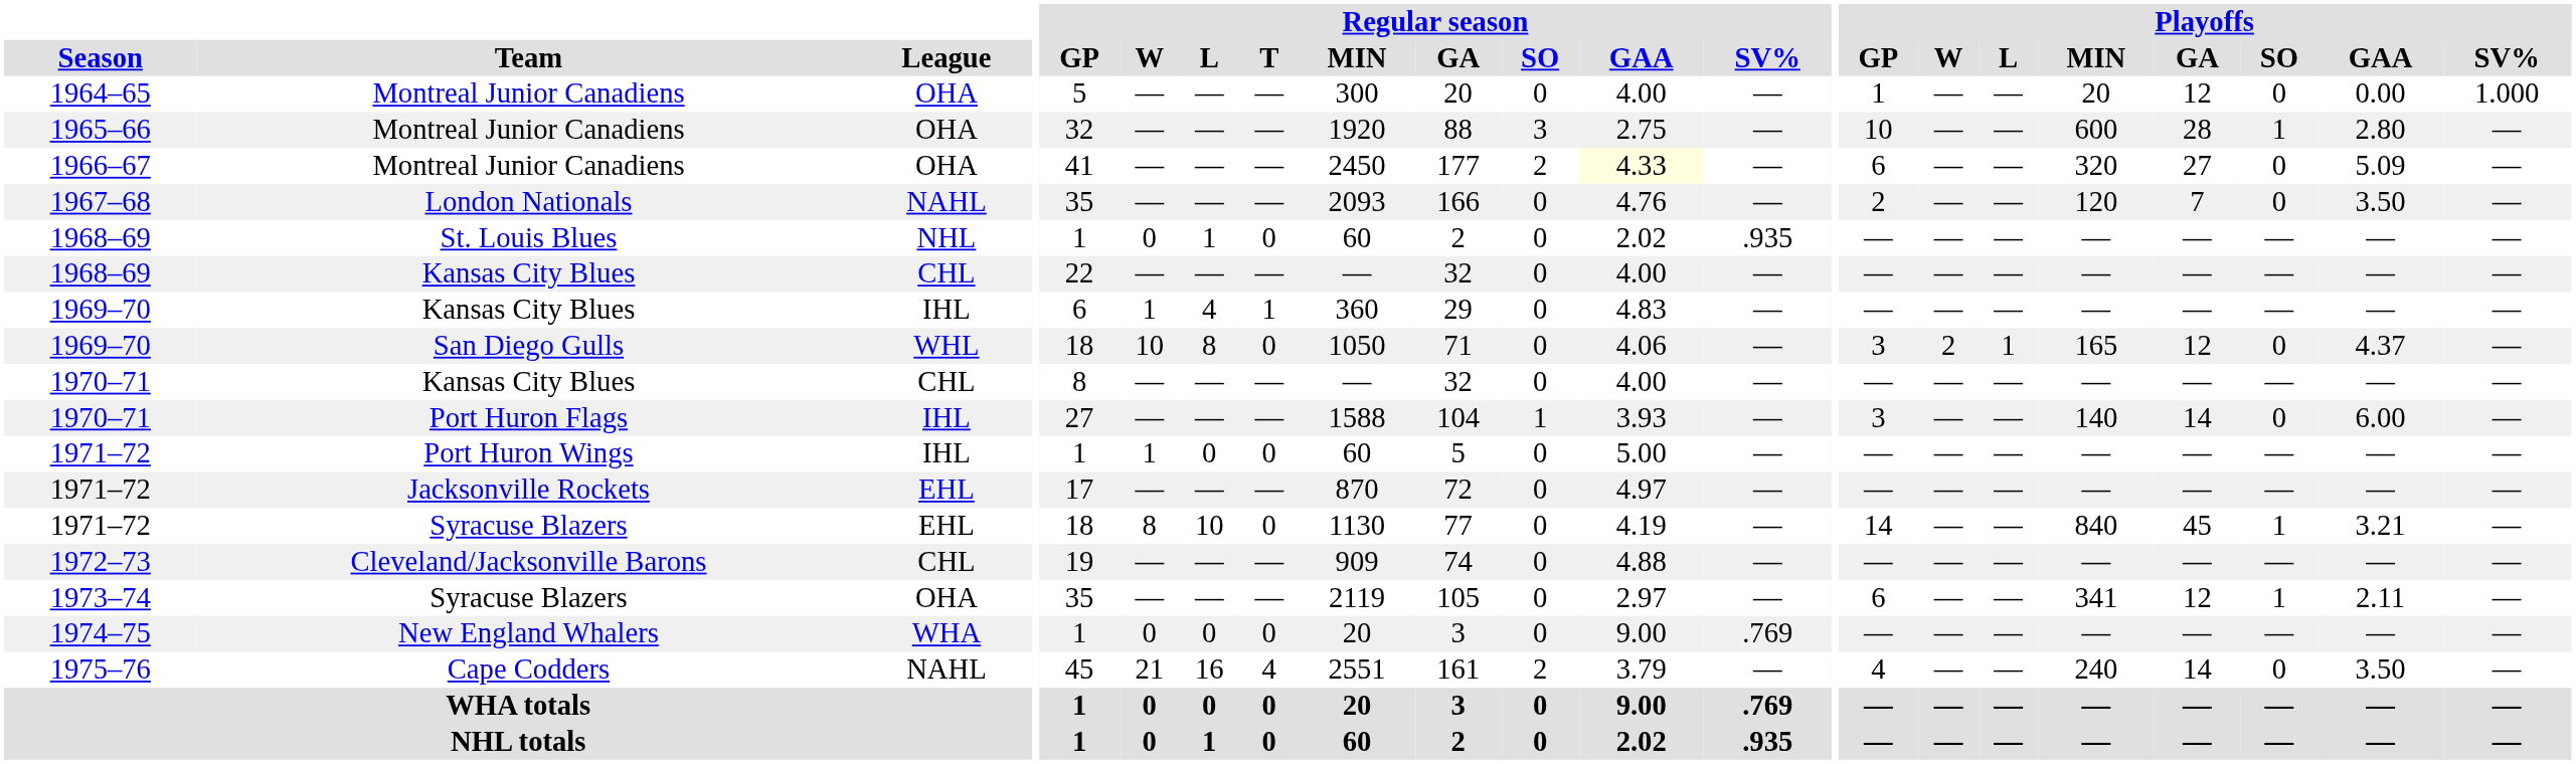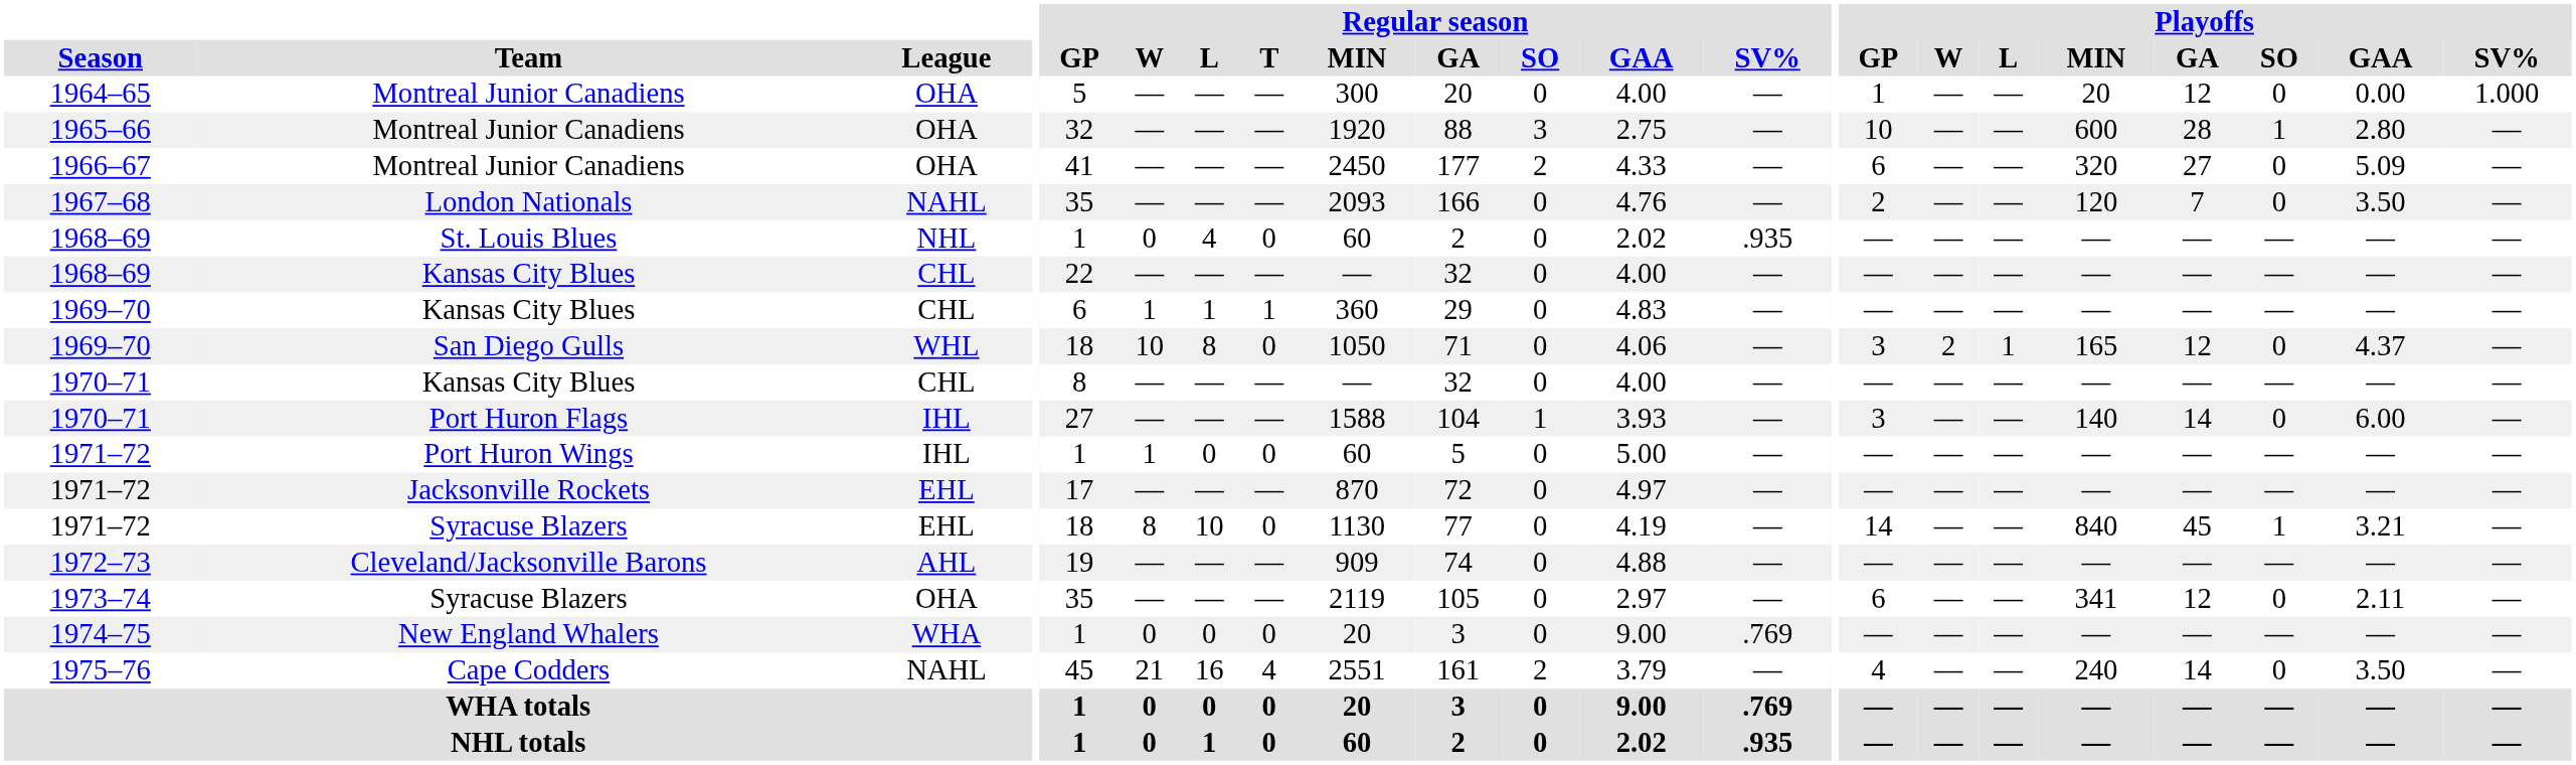 <table border="0" cellpadding="1" cellspacing="0" style="width:90%; text-align:center;">
 <tr bgcolor="#e0e0e0">
 <th colspan="3" bgcolor="#ffffff"></th>
 <th rowspan="99" bgcolor="#ffffff"></th>
 <th colspan="9" bgcolor="#e0e0e0"><a href='#'>Regular season</a></th>
 <th rowspan="99" bgcolor="#ffffff"></th>
 <th colspan="8" bgcolor="#e0e0e0"><a href='#'>Playoffs</a></th>
 </tr>
 <tr bgcolor="#e0e0e0">
 <th><a href='#'>Season</a></th>
 <th>Team</th>
 <th>League</th>
 <th>GP</th>
 <th>W</th>
 <th>L</th>
 <th>T</th>
 <th>MIN</th>
 <th>GA</th>
 <th><a href='#'>SO</a></th>
 <th><a href='#'>GAA</a></th>
 <th><a href='#'>SV%</a></th>
 <th>GP</th>
 <th>W</th>
 <th>L</th>
 <th>MIN</th>
 <th>GA</th>
 <th>SO</th>
 <th>GAA</th>
 <th>SV%</th>
 </tr>
 <tr>
 <td><a href='#'>1964–65</a></td>
 <td><a href='#'>Montreal Junior Canadiens</a></td>
 <td><a href='#'>OHA</a></td>
 <td>5</td>
 <td>—</td>
 <td>—</td>
 <td>—</td>
 <td>300</td>
 <td>20</td>
 <td>0</td>
 <td>4.00</td>
 <td>—</td>
 <td>1</td>
 <td>—</td>
 <td>—</td>
 <td>20</td>
 <td>12</td>
 <td>0</td>
 <td>0.00</td>
 <td>1.000</td>
 </tr>
 <tr bgcolor="#f0f0f0">
 <td><a href='#'>1965–66</a></td>
 <td>Montreal Junior Canadiens</td>
 <td>OHA</td>
 <td>32</td>
 <td>—</td>
 <td>—</td>
 <td>—</td>
 <td>1920</td>
 <td>88</td>
 <td>3</td>
 <td>2.75</td>
 <td>—</td>
 <td>10</td>
 <td>—</td>
 <td>—</td>
 <td>600</td>
 <td>28</td>
 <td>1</td>
 <td>2.80</td>
 <td>—</td>
 </tr>
 <tr>
 <td><a href='#'>1966–67</a></td>
 <td>Montreal Junior Canadiens</td>
 <td>OHA</td>
 <td>41</td>
 <td>—</td>
 <td>—</td>
 <td>—</td>
 <td>2450</td>
 <td>177</td>
 <td>2</td>
-<td style="background: lightyellow;">4.33</td>
+<td>4.33</td>
 <td>—</td>
 <td>6</td>
 <td>—</td>
 <td>—</td>
 <td>320</td>
 <td>27</td>
 <td>0</td>
 <td>5.09</td>
 <td>—</td>
 </tr>
 <tr bgcolor="#f0f0f0">
 <td><a href='#'>1967–68</a></td>
 <td><a href='#'>London Nationals</a></td>
 <td><a href='#'>NAHL</a></td>
 <td>35</td>
 <td>—</td>
 <td>—</td>
 <td>—</td>
 <td>2093</td>
 <td>166</td>
 <td>0</td>
 <td>4.76</td>
 <td>—</td>
 <td>2</td>
 <td>—</td>
 <td>—</td>
 <td>120</td>
 <td>7</td>
 <td>0</td>
 <td>3.50</td>
 <td>—</td>
 </tr>
 <tr>
 <td><a href='#'>1968–69</a></td>
 <td><a href='#'>St. Louis Blues</a></td>
 <td><a href='#'>NHL</a></td>
 <td>1</td>
 <td>0</td>
-<td>1</td>
+<td>4</td>
 <td>0</td>
 <td>60</td>
 <td>2</td>
 <td>0</td>
 <td>2.02</td>
 <td>.935</td>
 <td>—</td>
 <td>—</td>
 <td>—</td>
 <td>—</td>
 <td>—</td>
 <td>—</td>
 <td>—</td>
 <td>—</td>
 </tr>
 <tr bgcolor="#f0f0f0">
 <td><a href='#'>1968–69</a></td>
 <td><a href='#'>Kansas City Blues</a></td>
 <td><a href='#'>CHL</a></td>
 <td>22</td>
 <td>—</td>
 <td>—</td>
 <td>—</td>
 <td>—</td>
 <td>32</td>
 <td>0</td>
 <td>4.00</td>
 <td>—</td>
 <td>—</td>
 <td>—</td>
 <td>—</td>
 <td>—</td>
 <td>—</td>
 <td>—</td>
 <td>—</td>
 <td>—</td>
 </tr>
 <tr>
 <td><a href='#'>1969–70</a></td>
 <td>Kansas City Blues</td>
-<td>IHL</td>
+<td>CHL</td>
 <td>6</td>
 <td>1</td>
-<td>4</td>
+<td>1</td>
 <td>1</td>
 <td>360</td>
 <td>29</td>
 <td>0</td>
 <td>4.83</td>
 <td>—</td>
 <td>—</td>
 <td>—</td>
 <td>—</td>
 <td>—</td>
 <td>—</td>
 <td>—</td>
 <td>—</td>
 <td>—</td>
 </tr>
 <tr bgcolor="#f0f0f0">
 <td><a href='#'>1969–70</a></td>
 <td><a href='#'>San Diego Gulls</a></td>
 <td><a href='#'>WHL</a></td>
 <td>18</td>
 <td>10</td>
 <td>8</td>
 <td>0</td>
 <td>1050</td>
 <td>71</td>
 <td>0</td>
 <td>4.06</td>
 <td>—</td>
 <td>3</td>
 <td>2</td>
 <td>1</td>
 <td>165</td>
 <td>12</td>
 <td>0</td>
 <td>4.37</td>
 <td>—</td>
 </tr>
 <tr>
 <td><a href='#'>1970–71</a></td>
 <td>Kansas City Blues</td>
 <td>CHL</td>
 <td>8</td>
 <td>—</td>
 <td>—</td>
 <td>—</td>
 <td>—</td>
 <td>32</td>
 <td>0</td>
 <td>4.00</td>
 <td>—</td>
 <td>—</td>
 <td>—</td>
 <td>—</td>
 <td>—</td>
 <td>—</td>
 <td>—</td>
 <td>—</td>
 <td>—</td>
 </tr>
 <tr bgcolor="#f0f0f0">
 <td><a href='#'>1970–71</a></td>
 <td><a href='#'>Port Huron Flags</a></td>
 <td><a href='#'>IHL</a></td>
 <td>27</td>
 <td>—</td>
 <td>—</td>
 <td>—</td>
 <td>1588</td>
 <td>104</td>
 <td>1</td>
 <td>3.93</td>
 <td>—</td>
 <td>3</td>
 <td>—</td>
 <td>—</td>
 <td>140</td>
 <td>14</td>
 <td>0</td>
 <td>6.00</td>
 <td>—</td>
 </tr>
 <tr>
 <td><a href='#'>1971–72</a></td>
 <td><a href='#'>Port Huron Wings</a></td>
 <td>IHL</td>
 <td>1</td>
 <td>1</td>
 <td>0</td>
 <td>0</td>
 <td>60</td>
 <td>5</td>
 <td>0</td>
 <td>5.00</td>
 <td>—</td>
 <td>—</td>
 <td>—</td>
 <td>—</td>
 <td>—</td>
 <td>—</td>
 <td>—</td>
 <td>—</td>
 <td>—</td>
 </tr>
 <tr bgcolor="#f0f0f0">
 <td>1971–72</td>
 <td><a href='#'>Jacksonville Rockets</a></td>
 <td><a href='#'>EHL</a></td>
 <td>17</td>
 <td>—</td>
 <td>—</td>
 <td>—</td>
 <td>870</td>
 <td>72</td>
 <td>0</td>
 <td>4.97</td>
 <td>—</td>
 <td>—</td>
 <td>—</td>
 <td>—</td>
 <td>—</td>
 <td>—</td>
 <td>—</td>
 <td>—</td>
 <td>—</td>
 </tr>
 <tr>
 <td>1971–72</td>
 <td><a href='#'>Syracuse Blazers</a></td>
 <td>EHL</td>
 <td>18</td>
 <td>8</td>
 <td>10</td>
 <td>0</td>
 <td>1130</td>
 <td>77</td>
 <td>0</td>
 <td>4.19</td>
 <td>—</td>
 <td>14</td>
 <td>—</td>
 <td>—</td>
 <td>840</td>
 <td>45</td>
 <td>1</td>
 <td>3.21</td>
 <td>—</td>
 </tr>
 <tr bgcolor="#f0f0f0">
 <td><a href='#'>1972–73</a></td>
 <td><a href='#'>Cleveland/Jacksonville Barons</a></td>
-<td>CHL</td>
+<td><a href='#'>AHL</a></td>
 <td>19</td>
 <td>—</td>
 <td>—</td>
 <td>—</td>
 <td>909</td>
 <td>74</td>
 <td>0</td>
 <td>4.88</td>
 <td>—</td>
 <td>—</td>
 <td>—</td>
 <td>—</td>
 <td>—</td>
 <td>—</td>
 <td>—</td>
 <td>—</td>
 <td>—</td>
 </tr>
 <tr>
 <td><a href='#'>1973–74</a></td>
 <td>Syracuse Blazers</td>
 <td>OHA</td>
 <td>35</td>
 <td>—</td>
 <td>—</td>
 <td>—</td>
 <td>2119</td>
 <td>105</td>
 <td>0</td>
 <td>2.97</td>
 <td>—</td>
 <td>6</td>
 <td>—</td>
 <td>—</td>
 <td>341</td>
 <td>12</td>
-<td>1</td>
+<td>0</td>
 <td>2.11</td>
 <td>—</td>
 </tr>
 <tr bgcolor="#f0f0f0">
 <td><a href='#'>1974–75</a></td>
 <td><a href='#'>New England Whalers</a></td>
 <td><a href='#'>WHA</a></td>
 <td>1</td>
 <td>0</td>
 <td>0</td>
 <td>0</td>
 <td>20</td>
 <td>3</td>
 <td>0</td>
 <td>9.00</td>
 <td>.769</td>
 <td>—</td>
 <td>—</td>
 <td>—</td>
 <td>—</td>
 <td>—</td>
 <td>—</td>
 <td>—</td>
 <td>—</td>
 </tr>
 <tr>
 <td><a href='#'>1975–76</a></td>
 <td><a href='#'>Cape Codders</a></td>
 <td>NAHL</td>
 <td>45</td>
 <td>21</td>
 <td>16</td>
 <td>4</td>
 <td>2551</td>
 <td>161</td>
 <td>2</td>
 <td>3.79</td>
 <td>—</td>
 <td>4</td>
 <td>—</td>
 <td>—</td>
 <td>240</td>
 <td>14</td>
 <td>0</td>
 <td>3.50</td>
 <td>—</td>
 </tr>
 <tr bgcolor="#e0e0e0">
 <th colspan=3>WHA totals</th>
 <th>1</th>
 <th>0</th>
 <th>0</th>
 <th>0</th>
 <th>20</th>
 <th>3</th>
 <th>0</th>
 <th>9.00</th>
 <th>.769</th>
 <th>—</th>
 <th>—</th>
 <th>—</th>
 <th>—</th>
 <th>—</th>
 <th>—</th>
 <th>—</th>
 <th>—</th>
 </tr>
 <tr bgcolor="#e0e0e0">
 <th colspan=3>NHL totals</th>
 <th>1</th>
 <th>0</th>
 <th>1</th>
 <th>0</th>
 <th>60</th>
 <th>2</th>
 <th>0</th>
 <th>2.02</th>
 <th>.935</th>
 <th>—</th>
 <th>—</th>
 <th>—</th>
 <th>—</th>
 <th>—</th>
 <th>—</th>
 <th>—</th>
 <th>—</th>
 </tr>
 </table>
